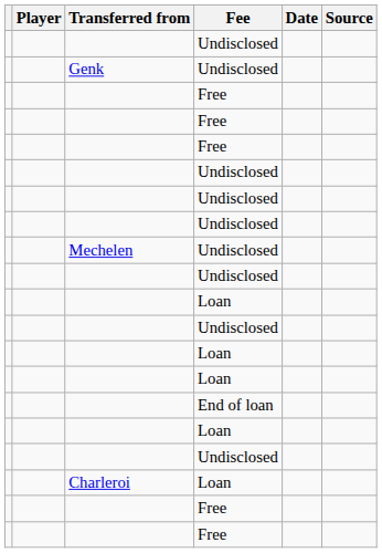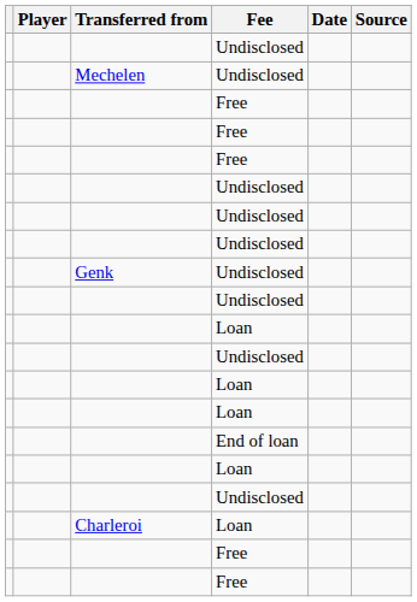 <table class="wikitable plainrowheaders sortable">
 <tr>
 <th></th>
 <th scope=col><strong>Player</strong></th>
 <th><strong>Transferred from</strong></th>
 <th !scope=col; style="width: 65px;"><strong>Fee</strong></th>
 <th scope=col><strong>Date</strong></th>
 <th scope=col><strong>Source</strong></th>
 </tr>
 <tr>
 <td align=center></td>
 <td></td>
 <td></td>
 <td>Undisclosed</td>
 <td></td>
 <td></td>
 </tr>
 <tr>
 <td align=center></td>
 <td></td>
-<td><a href='#'>Genk</a></td>
+<td><a href='#'>Mechelen</a></td>
 <td>Undisclosed</td>
 <td></td>
 <td></td>
 </tr>
 <tr>
 <td align=center></td>
 <td></td>
 <td></td>
 <td>Free</td>
 <td></td>
 <td></td>
 </tr>
 <tr>
 <td align=center></td>
 <td></td>
 <td></td>
 <td>Free</td>
 <td></td>
 <td></td>
 </tr>
 <tr>
 <td align=center></td>
 <td></td>
 <td></td>
 <td>Free</td>
 <td></td>
 <td></td>
 </tr>
 <tr>
 <td align=center></td>
 <td></td>
 <td></td>
 <td>Undisclosed</td>
 <td></td>
 <td></td>
 </tr>
 <tr>
 <td align=center></td>
 <td></td>
 <td></td>
 <td>Undisclosed</td>
 <td></td>
 <td></td>
 </tr>
 <tr>
 <td align=center></td>
 <td></td>
 <td></td>
 <td>Undisclosed</td>
 <td></td>
 <td></td>
 </tr>
 <tr>
 <td align=center></td>
 <td></td>
-<td><a href='#'>Mechelen</a></td>
+<td><a href='#'>Genk</a></td>
 <td>Undisclosed</td>
 <td></td>
 <td></td>
 </tr>
 <tr>
 <td align=center></td>
 <td></td>
 <td></td>
 <td>Undisclosed</td>
 <td></td>
 <td></td>
 </tr>
 <tr>
 <td align=center></td>
 <td></td>
 <td></td>
 <td>Loan</td>
 <td></td>
 <td></td>
 </tr>
 <tr>
 <td align=center></td>
 <td></td>
 <td></td>
 <td>Undisclosed</td>
 <td></td>
 <td></td>
 </tr>
 <tr>
 <td align=center></td>
 <td></td>
 <td></td>
 <td>Loan</td>
 <td></td>
 <td></td>
 </tr>
 <tr>
 <td align=center></td>
 <td></td>
 <td></td>
 <td>Loan</td>
 <td></td>
 <td></td>
 </tr>
 <tr>
 <td align=center></td>
 <td></td>
 <td></td>
 <td>End of loan</td>
 <td></td>
 <td></td>
 </tr>
 <tr>
 <td align=center></td>
 <td></td>
 <td></td>
 <td>Loan</td>
 <td></td>
 <td></td>
 </tr>
 <tr>
 <td align=center></td>
 <td></td>
 <td></td>
 <td>Undisclosed</td>
 <td></td>
 <td></td>
 </tr>
 <tr>
 <td align=center></td>
 <td></td>
 <td><a href='#'>Charleroi</a></td>
 <td>Loan</td>
 <td></td>
 <td></td>
 </tr>
 <tr>
 <td align=center></td>
 <td></td>
 <td></td>
 <td>Free</td>
 <td></td>
 <td></td>
 </tr>
 <tr>
 <td align=center></td>
 <td></td>
 <td></td>
 <td>Free</td>
 <td></td>
 <td></td>
 </tr>
 </table>
